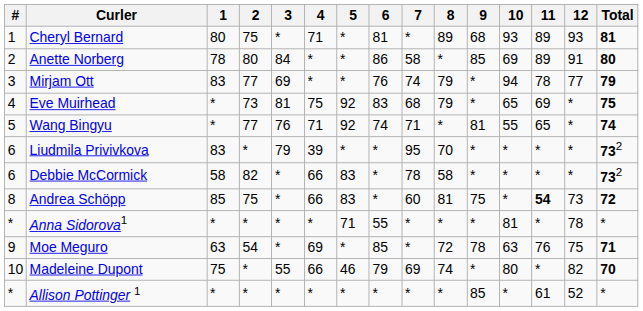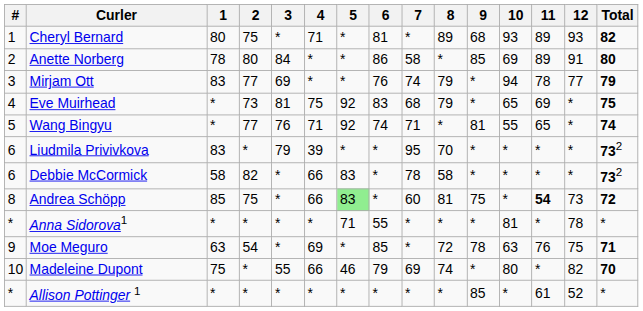 <table class="wikitable">
 <tr>
 <th>#</th>
 <th width=200>Curler</th>
 <th width=30>1</th>
 <th width=30>2</th>
 <th width=30>3</th>
 <th width=30>4</th>
 <th width=30>5</th>
 <th width=30>6</th>
 <th width=30>7</th>
 <th width=30>8</th>
 <th width=30>9</th>
 <th width=30>10</th>
 <th width=30>11</th>
 <th width=30>12</th>
 <th width=40>Total</th>
 </tr>
 <tr>
 <td>1</td>
 <td> <a href='#'>Cheryl Bernard</a></td>
 <td>80</td>
 <td>75</td>
 <td>*</td>
 <td>71</td>
 <td>*</td>
 <td>81</td>
 <td>*</td>
 <td>89</td>
 <td>68</td>
 <td>93</td>
 <td>89</td>
 <td>93</td>
-<td><strong>81</strong></td>
+<td><strong>82</strong></td>
 </tr>
 <tr>
 <td>2</td>
 <td> <a href='#'>Anette Norberg</a></td>
 <td>78</td>
 <td>80</td>
 <td>84</td>
 <td>*</td>
 <td>*</td>
 <td>86</td>
 <td>58</td>
 <td>*</td>
 <td>85</td>
 <td>69</td>
 <td>89</td>
 <td>91</td>
 <td><strong>80</strong></td>
 </tr>
 <tr>
 <td>3</td>
 <td> <a href='#'>Mirjam Ott</a></td>
 <td>83</td>
 <td>77</td>
 <td>69</td>
 <td>*</td>
 <td>*</td>
 <td>76</td>
 <td>74</td>
 <td>79</td>
 <td>*</td>
 <td>94</td>
 <td>78</td>
 <td>77</td>
 <td><strong>79</strong></td>
 </tr>
 <tr>
 <td>4</td>
 <td> <a href='#'>Eve Muirhead</a></td>
 <td>*</td>
 <td>73</td>
 <td>81</td>
 <td>75</td>
 <td>92</td>
 <td>83</td>
 <td>68</td>
 <td>79</td>
 <td>*</td>
 <td>65</td>
 <td>69</td>
 <td>*</td>
 <td><strong>75</strong></td>
 </tr>
 <tr>
 <td>5</td>
 <td> <a href='#'>Wang Bingyu</a></td>
 <td>*</td>
 <td>77</td>
 <td>76</td>
 <td>71</td>
 <td>92</td>
 <td>74</td>
 <td>71</td>
 <td>*</td>
 <td>81</td>
 <td>55</td>
 <td>65</td>
 <td>*</td>
 <td><strong>74</strong></td>
 </tr>
 <tr>
 <td>6</td>
 <td> <a href='#'>Liudmila Privivkova</a></td>
 <td>83</td>
 <td>*</td>
 <td>79</td>
 <td>39</td>
 <td>*</td>
 <td>*</td>
 <td>95</td>
 <td>70</td>
 <td>*</td>
 <td>*</td>
 <td>*</td>
 <td>*</td>
 <td><strong>73</strong><sup>2</sup></td>
 </tr>
 <tr>
 <td>6</td>
 <td> <a href='#'>Debbie McCormick</a></td>
 <td>58</td>
 <td>82</td>
 <td>*</td>
 <td>66</td>
 <td>83</td>
 <td>*</td>
 <td>78</td>
 <td>58</td>
 <td>*</td>
 <td>*</td>
 <td>*</td>
 <td>*</td>
 <td><strong>73</strong><sup>2</sup></td>
 </tr>
 <tr>
 <td>8</td>
 <td> <a href='#'>Andrea Schöpp</a></td>
 <td>85</td>
 <td>75</td>
 <td>*</td>
 <td>66</td>
-<td>83</td>
+<td style="background: lightgreen;">83</td>
 <td>*</td>
 <td>60</td>
 <td>81</td>
 <td>75</td>
 <td>*</td>
 <td><strong>54</strong></td>
 <td>73</td>
 <td><strong>72</strong></td>
 </tr>
 <tr>
 <td>*</td>
 <td> <em><a href='#'>Anna Sidorova</a></em><sup>1</sup></td>
 <td>*</td>
 <td>*</td>
 <td>*</td>
 <td>*</td>
 <td>71</td>
 <td>55</td>
 <td>*</td>
 <td>*</td>
 <td>*</td>
 <td>81</td>
 <td>*</td>
 <td>78</td>
 <td>*</td>
 </tr>
 <tr>
 <td>9</td>
 <td> <a href='#'>Moe Meguro</a></td>
 <td>63</td>
 <td>54</td>
 <td>*</td>
 <td>69</td>
 <td>*</td>
 <td>85</td>
 <td>*</td>
 <td>72</td>
 <td>78</td>
 <td>63</td>
 <td>76</td>
 <td>75</td>
 <td><strong>71</strong></td>
 </tr>
 <tr>
 <td>10</td>
 <td> <a href='#'>Madeleine Dupont</a></td>
 <td>75</td>
 <td>*</td>
 <td>55</td>
 <td>66</td>
 <td>46</td>
 <td>79</td>
 <td>69</td>
 <td>74</td>
 <td>*</td>
 <td>80</td>
 <td>*</td>
 <td>82</td>
 <td><strong>70</strong></td>
 </tr>
 <tr>
 <td>*</td>
 <td> <em><a href='#'>Allison Pottinger</a></em> <sup>1</sup></td>
 <td>*</td>
 <td>*</td>
 <td>*</td>
 <td>*</td>
 <td>*</td>
 <td>*</td>
 <td>*</td>
 <td>*</td>
 <td>85</td>
 <td>*</td>
 <td>61</td>
 <td>52</td>
 <td>*</td>
 </tr>
 </table>
